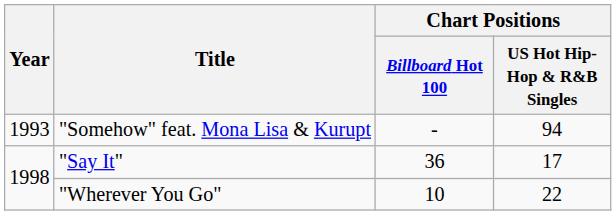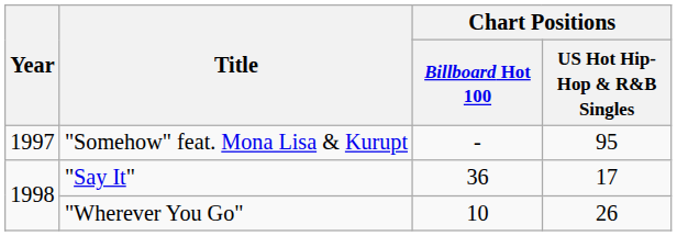 <table class="wikitable">
 <tr>
 <th rowspan="2">Year</th>
 <th rowspan="2">Title</th>
 <th colspan="2">Chart Positions</th>
 </tr>
 <tr>
 <th width="86"><small><a href='#'><em>Billboard</em> Hot 100</a></small></th>
 <th width="86"><small>US Hot Hip-Hop & R&B Singles</small></th>
 </tr>
 <tr>
-<td>1993</td>
+<td>1997</td>
 <td>"Somehow" feat. <a href='#'>Mona Lisa</a> & <a href='#'>Kurupt</a></td>
 <td align="center">-</td>
-<td align="center">94</td>
+<td align="center">95</td>
 </tr>
 <tr>
 <td rowspan="2">1998</td>
 <td>"<a href='#'>Say It</a>"</td>
 <td align="center">36</td>
 <td align="center">17</td>
 </tr>
 <tr>
 <td>"Wherever You Go"</td>
 <td align="center">10</td>
-<td align="center">22</td>
+<td align="center">26</td>
 </tr>
 </table>
